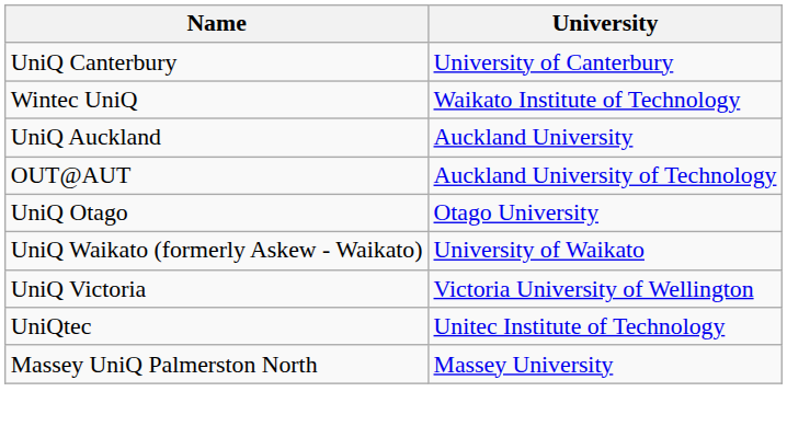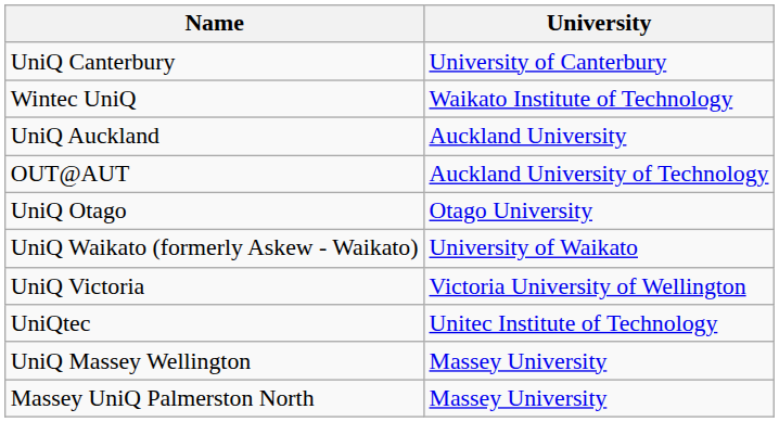 <table class="wikitable sortable">
 <tr>
 <th>Name</th>
 <th>University</th>
 </tr>
 <tr>
 <td>UniQ Canterbury</td>
 <td><a href='#'>University of Canterbury</a></td>
 </tr>
 <tr>
 <td>Wintec UniQ</td>
 <td><a href='#'>Waikato Institute of Technology</a></td>
 </tr>
 <tr>
 <td>UniQ Auckland</td>
 <td><a href='#'>Auckland University</a></td>
 </tr>
 <tr>
 <td>OUT@AUT</td>
 <td><a href='#'>Auckland University of Technology</a></td>
 </tr>
 <tr>
 <td>UniQ Otago</td>
 <td><a href='#'>Otago University</a></td>
 </tr>
 <tr>
 <td>UniQ Waikato (formerly Askew - Waikato)</td>
 <td><a href='#'>University of Waikato</a></td>
 </tr>
 <tr>
 <td>UniQ Victoria</td>
 <td><a href='#'>Victoria University of Wellington</a></td>
 </tr>
 <tr>
 <td>UniQtec</td>
 <td><a href='#'>Unitec Institute of Technology</a></td>
 </tr>
 <tr>
+<td>UniQ Massey Wellington</td>
+<td><a href='#'>Massey University</a></td>
+</tr>
+<tr>
 <td>Massey UniQ Palmerston North</td>
 <td><a href='#'>Massey University</a></td>
 </tr>
 </table>
